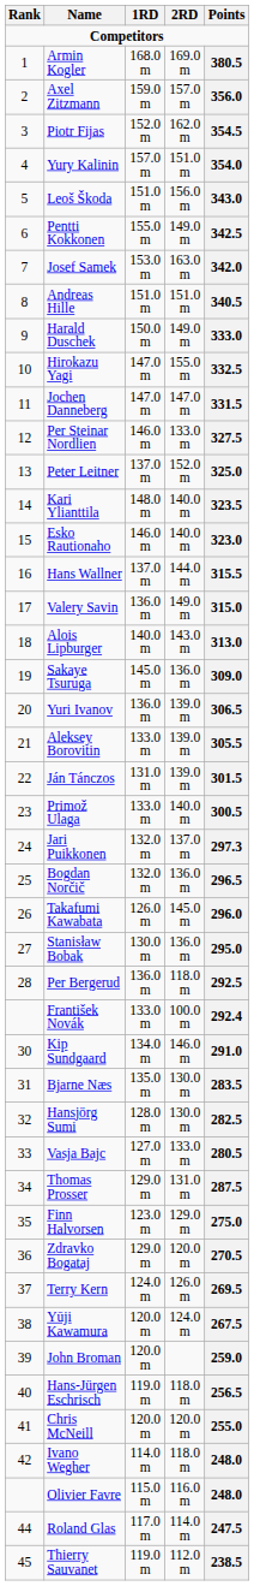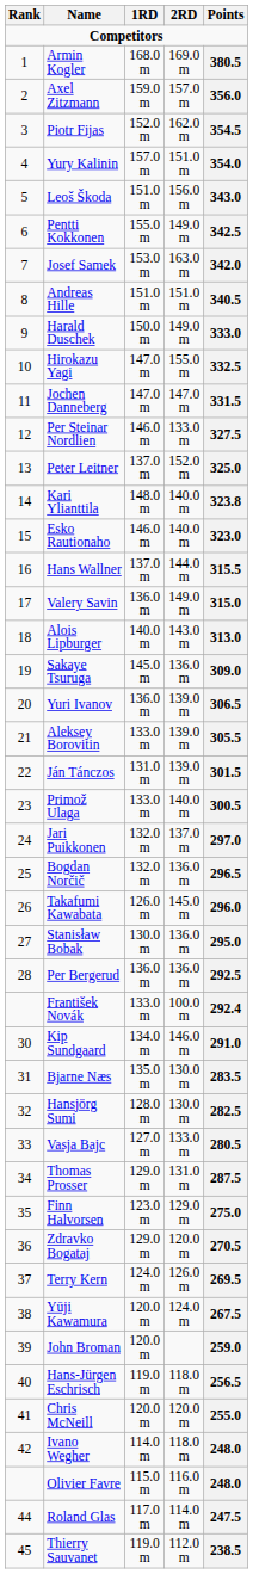 <table class="wikitable collapsible autocollapse sortable" style="text-align:center; line-height:16px; width:32%;">
 <tr>
 <th width=35>Rank</th>
 <th width=200>Name</th>
 <th width=60>1RD</th>
 <th width=60>2RD</th>
 <th width=50>Points</th>
 </tr>
 <tr>
 <td colspan=5 align=center><strong>Competitors</strong></td>
 </tr>
 <tr>
 <td>1</td>
 <td align=left> <a href='#'>Armin Kogler</a></td>
 <td>168.0 m</td>
 <td>169.0 m</td>
 <th>380.5</th>
 </tr>
 <tr>
 <td>2</td>
 <td align=left> <a href='#'>Axel Zitzmann</a></td>
 <td>159.0 m</td>
 <td>157.0 m</td>
 <th>356.0</th>
 </tr>
 <tr>
 <td>3</td>
 <td align=left> <a href='#'>Piotr Fijas</a></td>
 <td>152.0 m</td>
 <td>162.0 m</td>
 <th>354.5</th>
 </tr>
 <tr>
 <td>4</td>
 <td align=left> <a href='#'>Yury Kalinin</a></td>
 <td>157.0 m</td>
 <td>151.0 m</td>
 <th>354.0</th>
 </tr>
 <tr>
 <td>5</td>
 <td align=left> <a href='#'>Leoš Škoda</a></td>
 <td>151.0 m</td>
 <td>156.0 m</td>
 <th>343.0</th>
 </tr>
 <tr>
 <td>6</td>
 <td align=left> <a href='#'>Pentti Kokkonen</a></td>
 <td>155.0 m</td>
 <td>149.0 m</td>
 <th>342.5</th>
 </tr>
 <tr>
 <td>7</td>
 <td align=left> <a href='#'>Josef Samek</a></td>
 <td>153.0 m</td>
 <td>163.0 m</td>
 <th>342.0</th>
 </tr>
 <tr>
 <td>8</td>
 <td align=left> <a href='#'>Andreas Hille</a></td>
 <td>151.0 m</td>
 <td>151.0 m</td>
 <th>340.5</th>
 </tr>
 <tr>
 <td>9</td>
 <td align=left> <a href='#'>Harald Duschek</a></td>
 <td>150.0 m</td>
 <td>149.0 m</td>
 <th>333.0</th>
 </tr>
 <tr>
 <td>10</td>
 <td align=left> <a href='#'>Hirokazu Yagi</a></td>
 <td>147.0 m</td>
 <td>155.0 m</td>
 <th>332.5</th>
 </tr>
 <tr>
 <td>11</td>
 <td align=left> <a href='#'>Jochen Danneberg</a></td>
 <td>147.0 m</td>
 <td>147.0 m</td>
 <th>331.5</th>
 </tr>
 <tr>
 <td>12</td>
 <td align=left> <a href='#'>Per Steinar Nordlien</a></td>
 <td>146.0 m</td>
 <td>133.0 m</td>
 <th>327.5</th>
 </tr>
 <tr>
 <td>13</td>
 <td align=left> <a href='#'>Peter Leitner</a></td>
 <td>137.0 m</td>
 <td>152.0 m</td>
 <th>325.0</th>
 </tr>
 <tr>
 <td>14</td>
 <td align=left> <a href='#'>Kari Ylianttila</a></td>
 <td>148.0 m</td>
 <td>140.0 m</td>
-<th>323.5</th>
+<th>323.8</th>
 </tr>
 <tr>
 <td>15</td>
 <td align=left> <a href='#'>Esko Rautionaho</a></td>
 <td>146.0 m</td>
 <td>140.0 m</td>
 <th>323.0</th>
 </tr>
 <tr>
 <td>16</td>
 <td align=left> <a href='#'>Hans Wallner</a></td>
 <td>137.0 m</td>
 <td>144.0 m</td>
 <th>315.5</th>
 </tr>
 <tr>
 <td>17</td>
 <td align=left> <a href='#'>Valery Savin</a></td>
 <td>136.0 m</td>
 <td>149.0 m</td>
 <th>315.0</th>
 </tr>
 <tr>
 <td>18</td>
 <td align=left> <a href='#'>Alois Lipburger</a></td>
 <td>140.0 m</td>
 <td>143.0 m</td>
 <th>313.0</th>
 </tr>
 <tr>
 <td>19</td>
 <td align=left> <a href='#'>Sakaye Tsuruga</a></td>
 <td>145.0 m</td>
 <td>136.0 m</td>
 <th>309.0</th>
 </tr>
 <tr>
 <td>20</td>
 <td align=left> <a href='#'>Yuri Ivanov</a></td>
 <td>136.0 m</td>
 <td>139.0 m</td>
 <th>306.5</th>
 </tr>
 <tr>
 <td>21</td>
 <td align=left> <a href='#'>Aleksey Borovitin</a></td>
 <td>133.0 m</td>
 <td>139.0 m</td>
 <th>305.5</th>
 </tr>
 <tr>
 <td>22</td>
 <td align=left> <a href='#'>Ján Tánczos</a></td>
 <td>131.0 m</td>
 <td>139.0 m</td>
 <th>301.5</th>
 </tr>
 <tr>
 <td>23</td>
 <td align=left> <a href='#'>Primož Ulaga</a></td>
 <td>133.0 m</td>
 <td>140.0 m</td>
 <th>300.5</th>
 </tr>
 <tr>
 <td>24</td>
 <td align=left> <a href='#'>Jari Puikkonen</a></td>
 <td>132.0 m</td>
 <td>137.0 m</td>
-<th>297.3</th>
+<th>297.0</th>
 </tr>
 <tr>
 <td>25</td>
 <td align=left> <a href='#'>Bogdan Norčič</a></td>
 <td>132.0 m</td>
 <td>136.0 m</td>
 <th>296.5</th>
 </tr>
 <tr>
 <td>26</td>
 <td align=left> <a href='#'>Takafumi Kawabata</a></td>
 <td>126.0 m</td>
 <td>145.0 m</td>
 <th>296.0</th>
 </tr>
 <tr>
 <td>27</td>
 <td align=left> <a href='#'>Stanisław Bobak</a></td>
 <td>130.0 m</td>
 <td>136.0 m</td>
 <th>295.0</th>
 </tr>
 <tr>
 <td>28</td>
 <td align=left> <a href='#'>Per Bergerud</a></td>
 <td>136.0 m</td>
-<td>118.0 m</td>
+<td>136.0 m</td>
 <th>292.5</th>
 </tr>
 <tr>
 <td></td>
 <td align=left> <a href='#'>František Novák</a></td>
 <td>133.0 m</td>
 <td>100.0 m</td>
 <th>292.4</th>
 </tr>
 <tr>
 <td>30</td>
 <td align=left> <a href='#'>Kip Sundgaard</a></td>
 <td>134.0 m</td>
 <td>146.0 m</td>
 <th>291.0</th>
 </tr>
 <tr>
 <td>31</td>
 <td align=left> <a href='#'>Bjarne Næs</a></td>
 <td>135.0 m</td>
 <td>130.0 m</td>
 <th>283.5</th>
 </tr>
 <tr>
 <td>32</td>
 <td align=left> <a href='#'>Hansjörg Sumi</a></td>
 <td>128.0 m</td>
 <td>130.0 m</td>
 <th>282.5</th>
 </tr>
 <tr>
 <td>33</td>
 <td align=left> <a href='#'>Vasja Bajc</a></td>
 <td>127.0 m</td>
 <td>133.0 m</td>
 <th>280.5</th>
 </tr>
 <tr>
 <td>34</td>
 <td align=left> <a href='#'>Thomas Prosser</a></td>
 <td>129.0 m</td>
 <td>131.0 m</td>
 <th>287.5</th>
 </tr>
 <tr>
 <td>35</td>
 <td align=left> <a href='#'>Finn Halvorsen</a></td>
 <td>123.0 m</td>
 <td>129.0 m</td>
 <th>275.0</th>
 </tr>
 <tr>
 <td>36</td>
 <td align=left> <a href='#'>Zdravko Bogataj</a></td>
 <td>129.0 m</td>
 <td>120.0 m</td>
 <th>270.5</th>
 </tr>
 <tr>
 <td>37</td>
 <td align=left> <a href='#'>Terry Kern</a></td>
 <td>124.0 m</td>
 <td>126.0 m</td>
 <th>269.5</th>
 </tr>
 <tr>
 <td>38</td>
 <td align=left> <a href='#'>Yūji Kawamura</a></td>
 <td>120.0 m</td>
 <td>124.0 m</td>
 <th>267.5</th>
 </tr>
 <tr>
 <td>39</td>
 <td align=left> <a href='#'>John Broman</a></td>
 <td>120.0 m</td>
 <td></td>
 <th>259.0</th>
 </tr>
 <tr>
 <td>40</td>
 <td align=left> <a href='#'>Hans-Jürgen Eschrisch</a></td>
 <td>119.0 m</td>
 <td>118.0 m</td>
 <th>256.5</th>
 </tr>
 <tr>
 <td>41</td>
 <td align=left> <a href='#'>Chris McNeill</a></td>
 <td>120.0 m</td>
 <td>120.0 m</td>
 <th>255.0</th>
 </tr>
 <tr>
 <td>42</td>
 <td align=left> <a href='#'>Ivano Wegher</a></td>
 <td>114.0 m</td>
 <td>118.0 m</td>
 <th>248.0</th>
 </tr>
 <tr>
 <td></td>
 <td align=left> <a href='#'>Olivier Favre</a></td>
 <td>115.0 m</td>
 <td>116.0 m</td>
 <th>248.0</th>
 </tr>
 <tr>
 <td>44</td>
 <td align=left> <a href='#'>Roland Glas</a></td>
 <td>117.0 m</td>
 <td>114.0 m</td>
 <th>247.5</th>
 </tr>
 <tr>
 <td>45</td>
 <td align=left> <a href='#'>Thierry Sauvanet</a></td>
 <td>119.0 m</td>
 <td>112.0 m</td>
 <th>238.5</th>
 </tr>
 </table>
